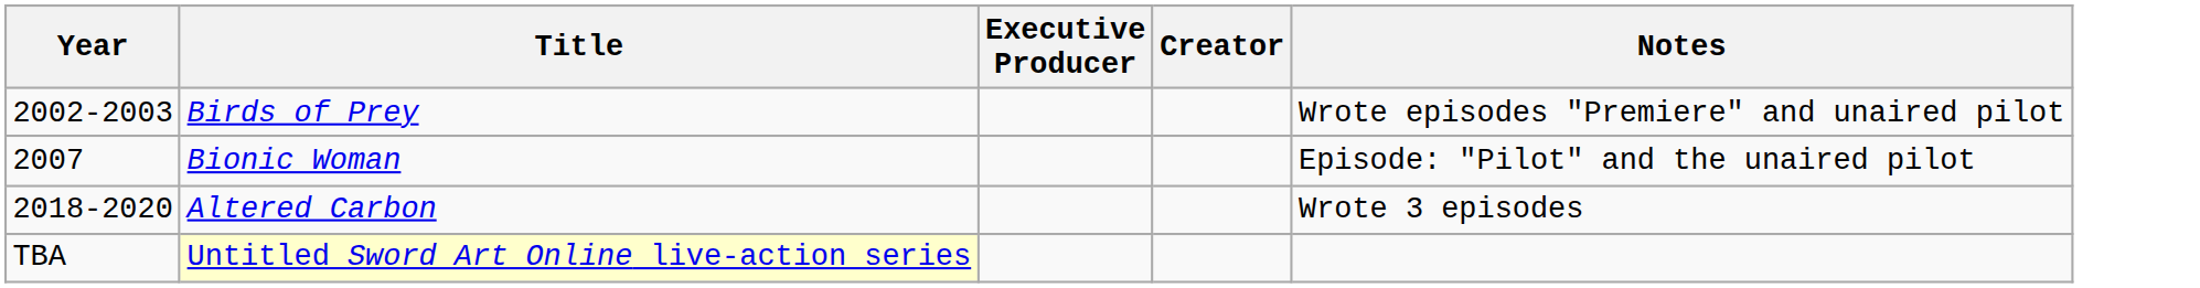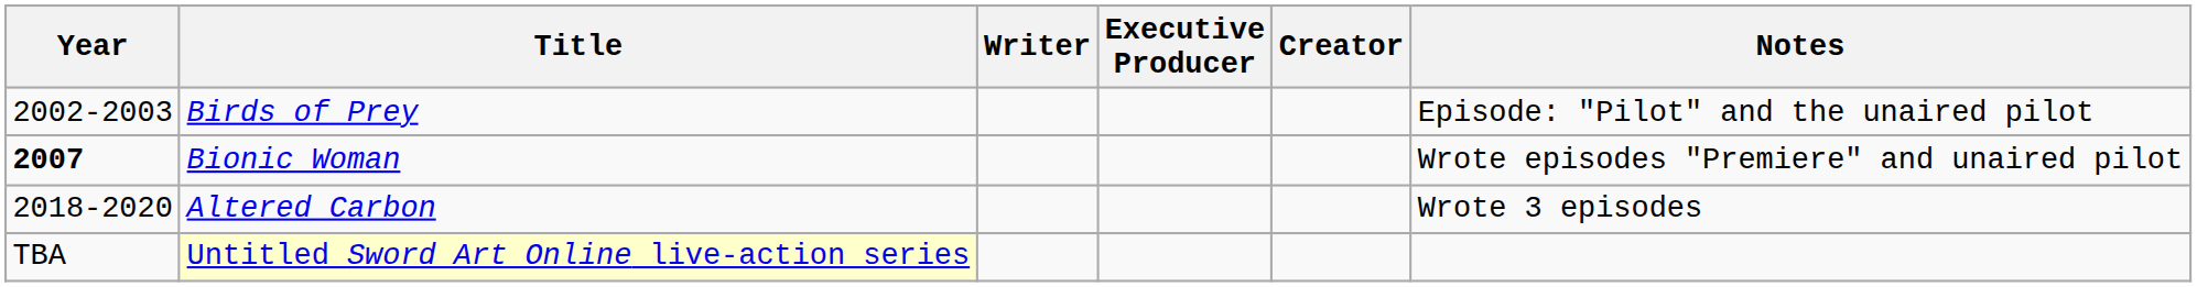 <table class="wikitable">
 <tr>
 <th>Year</th>
 <th>Title</th>
+<th>Writer</th>
 <th>Executive<br>Producer</th>
 <th>Creator</th>
 <th>Notes</th>
 </tr>
 <tr>
 <td>2002-2003</td>
 <td><em><a href='#'>Birds of Prey</a></em></td>
 <td></td>
 <td></td>
-<td>Wrote episodes "Premiere" and unaired pilot</td>
-</tr>
-<tr>
-<td>2007</td>
-<td><em><a href='#'>Bionic Woman</a></em></td>
-<td></td>
 <td></td>
 <td>Episode: "Pilot" and the unaired pilot</td>
 </tr>
 <tr>
+<td><strong>2007</strong></td>
+<td><em><a href='#'>Bionic Woman</a></em></td>
+<td></td>
+<td></td>
+<td></td>
+<td>Wrote episodes "Premiere" and unaired pilot</td>
+</tr>
+<tr>
 <td>2018-2020</td>
 <td><em><a href='#'>Altered Carbon</a></em></td>
+<td></td>
 <td></td>
 <td></td>
 <td>Wrote 3 episodes</td>
 </tr>
 <tr>
 <td>TBA</td>
 <td style="background:#FFFFCC;"><a href='#'>Untitled <em>Sword Art Online</em> live-action series</a></td>
 <td></td>
 <td></td>
 <td></td>
+<td></td>
 </tr>
 </table>
